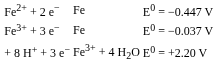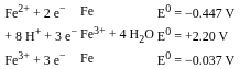 <table>
 <tr>
 <td>Fe<sup>2+</sup> + 2 e<sup>−</sup></td>
 <td> Fe</td>
 <td>E<sup>0</sup> = −0.447 V</td>
 </tr>
 <tr>
+<td> + 8 H<sup>+</sup> + 3 e<sup>−</sup></td>
+<td> Fe<sup>3+</sup> + 4 H<sub>2</sub>O</td>
+<td>E<sup>0</sup> = +2.20 V</td>
+</tr>
+<tr>
 <td>Fe<sup>3+</sup> + 3 e<sup>−</sup></td>
 <td> Fe</td>
 <td>E<sup>0</sup> = −0.037 V</td>
 </tr>
-<tr>
-<td> + 8 H<sup>+</sup> + 3 e<sup>−</sup></td>
-<td> Fe<sup>3+</sup> + 4 H<sub>2</sub>O</td>
-<td>E<sup>0</sup> = +2.20 V</td>
-</tr>
 </table>
